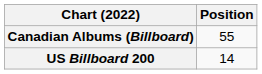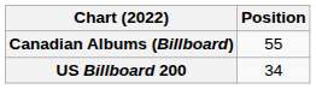 <table class="wikitable sortable plainrowheaders" style="text-align:center">
 <tr>
 <th scope="col">Chart (2022)</th>
 <th scope="col">Position</th>
 </tr>
 <tr>
 <th scope="row">Canadian Albums (<em>Billboard</em>)</th>
 <td>55</td>
 </tr>
 <tr>
 <th scope="row">US <em>Billboard</em> 200</th>
-<td>14</td>
+<td>34</td>
 </tr>
 </table>
